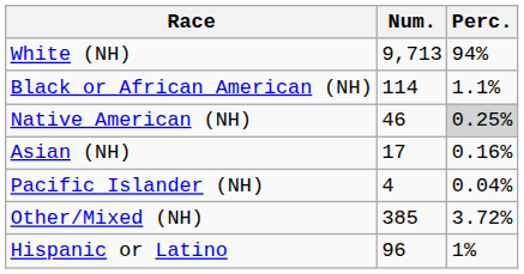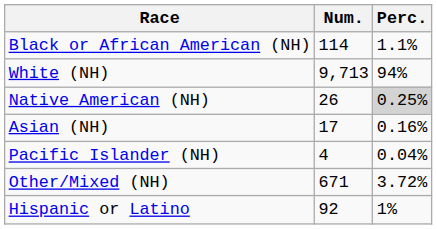 <table class="wikitable">
 <tr>
 <th>Race</th>
 <th>Num.</th>
 <th>Perc.</th>
 </tr>
 <tr>
+<td><a href='#'>Black or African American</a> (NH)</td>
+<td>114</td>
+<td>1.1%</td>
+</tr>
+<tr>
 <td><a href='#'>White</a> (NH)</td>
 <td>9,713</td>
 <td>94%</td>
 </tr>
 <tr>
-<td><a href='#'>Black or African American</a> (NH)</td>
-<td>114</td>
-<td>1.1%</td>
-</tr>
-<tr>
 <td><a href='#'>Native American</a> (NH)</td>
-<td>46</td>
+<td>26</td>
 <td style="background: lightgrey;">0.25%</td>
 </tr>
 <tr>
 <td><a href='#'>Asian</a> (NH)</td>
 <td>17</td>
 <td>0.16%</td>
 </tr>
 <tr>
 <td><a href='#'>Pacific Islander</a> (NH)</td>
 <td>4</td>
 <td>0.04%</td>
 </tr>
 <tr>
 <td><a href='#'>Other/Mixed</a> (NH)</td>
-<td>385</td>
+<td>671</td>
 <td>3.72%</td>
 </tr>
 <tr>
 <td><a href='#'>Hispanic</a> or <a href='#'>Latino</a></td>
-<td>96</td>
+<td>92</td>
 <td>1%</td>
 </tr>
 </table>
